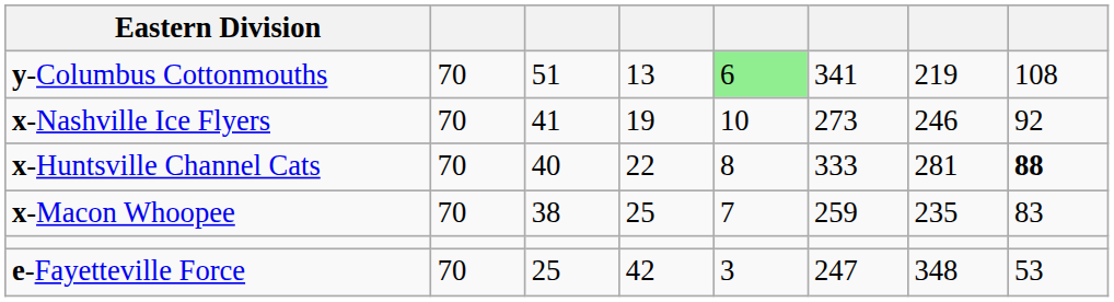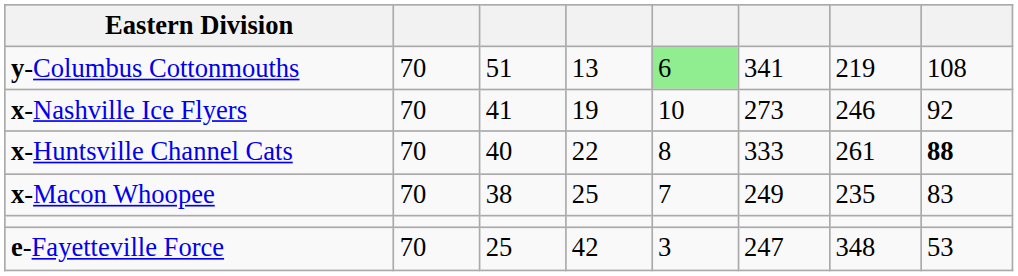 <table class="wikitable sortable">
 <tr>
 <th style="width:20em;" class="unsortable">Eastern Division</th>
 <th style="width:4em;" class="unsortable"></th>
 <th style="width:4em;"></th>
 <th style="width:4em;"></th>
 <th style="width:4em;"></th>
 <th style="width:4em;"></th>
 <th style="width:4em;"></th>
 <th style="width:4em;"></th>
 </tr>
 <tr>
 <td><strong>y</strong>-<a href='#'>Columbus Cottonmouths</a></td>
 <td>70</td>
 <td>51</td>
 <td>13</td>
 <td style="background: lightgreen;">6</td>
 <td>341</td>
 <td>219</td>
 <td>108</td>
 </tr>
 <tr>
 <td><strong>x</strong>-<a href='#'>Nashville Ice Flyers</a></td>
 <td>70</td>
 <td>41</td>
 <td>19</td>
 <td>10</td>
 <td>273</td>
 <td>246</td>
 <td>92</td>
 </tr>
 <tr>
 <td><strong>x</strong>-<a href='#'>Huntsville Channel Cats</a></td>
 <td>70</td>
 <td>40</td>
 <td>22</td>
 <td>8</td>
 <td>333</td>
-<td>281</td>
+<td>261</td>
 <td><strong>88</strong></td>
 </tr>
 <tr>
 <td><strong>x</strong>-<a href='#'>Macon Whoopee</a></td>
 <td>70</td>
 <td>38</td>
 <td>25</td>
 <td>7</td>
-<td>259</td>
+<td>249</td>
 <td>235</td>
 <td>83</td>
 </tr>
 <tr>
 <td></td>
 <td></td>
 <td></td>
 <td></td>
 <td></td>
 <td></td>
 <td></td>
 <td></td>
 </tr>
 <tr>
 <td><strong>e</strong>-<a href='#'>Fayetteville Force</a></td>
 <td>70</td>
 <td>25</td>
 <td>42</td>
 <td>3</td>
 <td>247</td>
 <td>348</td>
 <td>53</td>
 </tr>
 </table>
